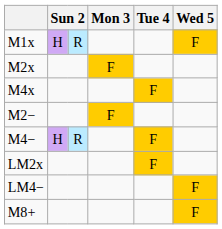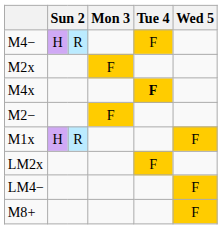 <table align=left class="wikitable" style="margin:0.5em auto; font-size:90%; line-height:1.25em; text-align:center;">
 <tr>
 <th></th>
 <th colspan=2>Sun 2</th>
 <th>Mon 3</th>
 <th>Tue 4</th>
 <th>Wed 5</th>
 </tr>
 <tr>
-<td align=left>M1x</td>
+<td align=left>M4−</td>
 <td style="background-color:#D0A9F5">H</td>
 <td style="background-color:#BBEBFF">R</td>
 <td></td>
+<td style="background-color:#FFCC00;">F</td>
 <td></td>
-<td style="background-color:#FFCC00;">F</td>
 </tr>
 <tr>
 <td align=left>M2x</td>
 <td colspan=2></td>
 <td style="background-color:#FFCC00;">F</td>
 <td></td>
 <td></td>
 </tr>
 <tr>
 <td align=left>M4x</td>
 <td colspan=2></td>
 <td></td>
-<td style="background-color:#FFCC00;">F</td>
+<td style="background-color:#FFCC00;"><strong>F</strong></td>
 <td></td>
 </tr>
 <tr>
 <td align=left>M2−</td>
 <td colspan=2></td>
 <td style="background-color:#FFCC00;">F</td>
 <td></td>
 <td></td>
 </tr>
 <tr>
-<td align=left>M4−</td>
+<td align=left>M1x</td>
 <td style="background-color:#D0A9F5">H</td>
 <td style="background-color:#BBEBFF">R</td>
 <td></td>
+<td></td>
 <td style="background-color:#FFCC00;">F</td>
-<td></td>
 </tr>
 <tr>
 <td align=left>LM2x</td>
 <td colspan=2></td>
 <td></td>
 <td style="background-color:#FFCC00;">F</td>
 <td></td>
 </tr>
 <tr>
 <td align=left>LM4−</td>
 <td colspan=2></td>
 <td></td>
 <td></td>
 <td style="background-color:#FFCC00;">F</td>
 </tr>
 <tr>
 <td align=left>M8+</td>
 <td colspan=2></td>
 <td></td>
 <td></td>
 <td style="background-color:#FFCC00;">F</td>
 </tr>
 </table>
